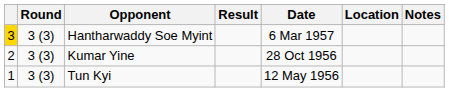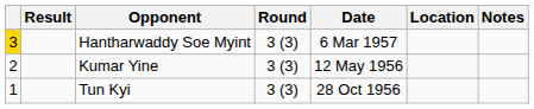 <table class="wikitable" style="text-align:center">
 <tr>
 <th></th>
+<th>Result</th>
+<th>Opponent</th>
 <th>Round</th>
-<th>Opponent</th>
-<th>Result</th>
 <th>Date</th>
 <th>Location</th>
 <th>Notes</th>
 </tr>
 <tr>
 <td style="background: gold;">3</td>
+<td></td>
+<td style="text-align:left;"> Hantharwaddy Soe Myint</td>
 <td>3 (3)</td>
-<td style="text-align:left;"> Hantharwaddy Soe Myint</td>
-<td></td>
 <td>6 Mar 1957</td>
 <td style="text-align:left;"> </td>
 <td style="text-align:left;"></td>
 </tr>
 <tr>
 <td>2</td>
+<td></td>
+<td style="text-align:left;"> Kumar Yine</td>
 <td>3 (3)</td>
-<td style="text-align:left;"> Kumar Yine</td>
-<td></td>
-<td>28 Oct 1956</td>
+<td>12 May 1956</td>
 <td style="text-align:left;"> </td>
 <td style="text-align:left;"></td>
 </tr>
 <tr>
 <td>1</td>
+<td></td>
+<td style="text-align:left;"> Tun Kyi</td>
 <td>3 (3)</td>
-<td style="text-align:left;"> Tun Kyi</td>
-<td></td>
-<td>12 May 1956</td>
+<td>28 Oct 1956</td>
 <td style="text-align:left;"> </td>
 <td></td>
 </tr>
 </table>
